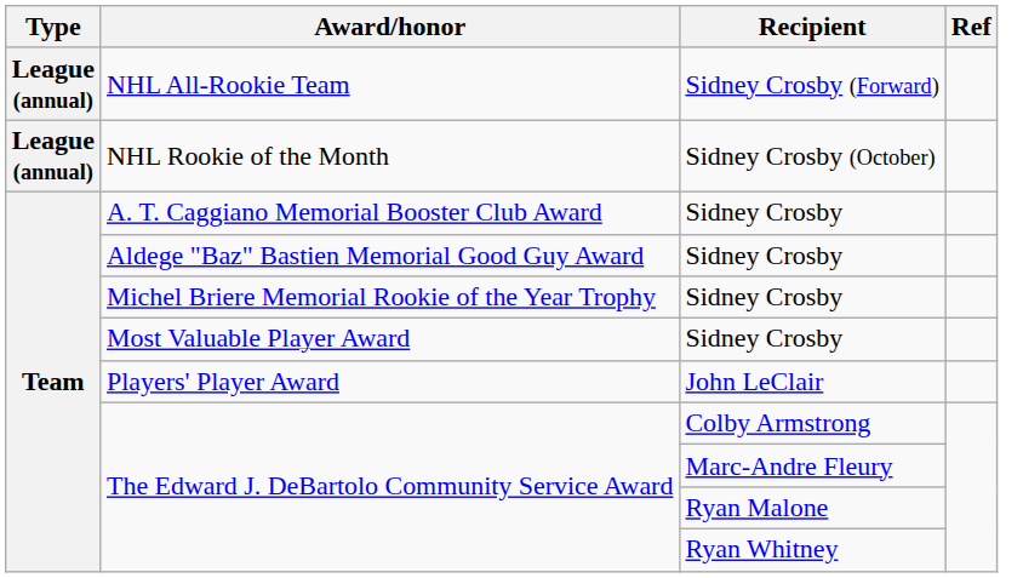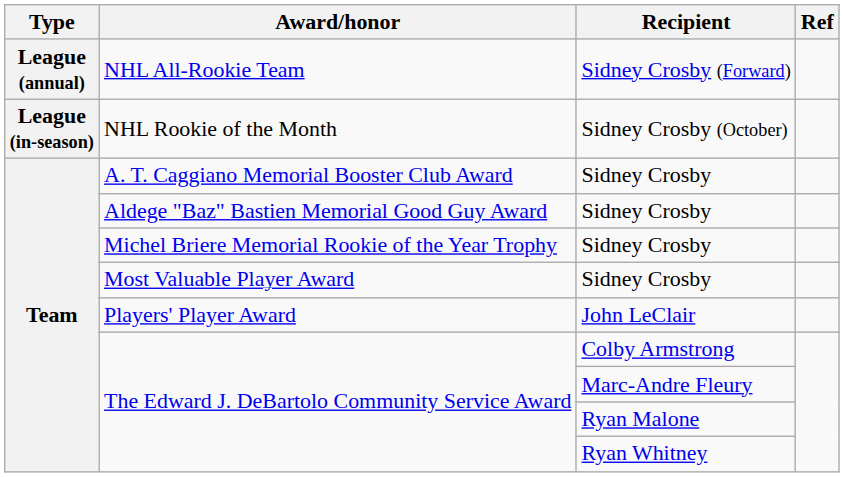 <table class="wikitable">
 <tr>
 <th scope="col">Type</th>
 <th scope="col">Award/honor</th>
 <th scope="col">Recipient</th>
 <th scope="col">Ref</th>
 </tr>
 <tr>
 <th scope="row">League<br><small>(annual)</small></th>
 <td><a href='#'>NHL All-Rookie Team</a></td>
 <td><a href='#'>Sidney Crosby</a> <small>(<a href='#'>Forward</a>)</small></td>
 <td></td>
 </tr>
 <tr>
-<th scope="row">League<br><small>(annual)</small></th>
+<th scope="row">League<br><small>(in-season)</small></th>
 <td>NHL Rookie of the Month</td>
 <td>Sidney Crosby <small>(October)</small></td>
 <td></td>
 </tr>
 <tr>
 <th scope="row" rowspan="9">Team</th>
 <td><a href='#'>A. T. Caggiano Memorial Booster Club Award</a></td>
 <td>Sidney Crosby</td>
 <td></td>
 </tr>
 <tr>
 <td><a href='#'>Aldege "Baz" Bastien Memorial Good Guy Award</a></td>
 <td>Sidney Crosby</td>
 <td></td>
 </tr>
 <tr>
 <td><a href='#'>Michel Briere Memorial Rookie of the Year Trophy</a></td>
 <td>Sidney Crosby</td>
 <td></td>
 </tr>
 <tr>
 <td><a href='#'>Most Valuable Player Award</a></td>
 <td>Sidney Crosby</td>
 <td></td>
 </tr>
 <tr>
 <td><a href='#'>Players' Player Award</a></td>
 <td><a href='#'>John LeClair</a></td>
 <td></td>
 </tr>
 <tr>
 <td rowspan="4"><a href='#'>The Edward J. DeBartolo Community Service Award</a></td>
 <td><a href='#'>Colby Armstrong</a></td>
 <td rowspan="4"></td>
 </tr>
 <tr>
 <td><a href='#'>Marc-Andre Fleury</a></td>
 </tr>
 <tr>
 <td><a href='#'>Ryan Malone</a></td>
 </tr>
 <tr>
 <td><a href='#'>Ryan Whitney</a></td>
 </tr>
 </table>
